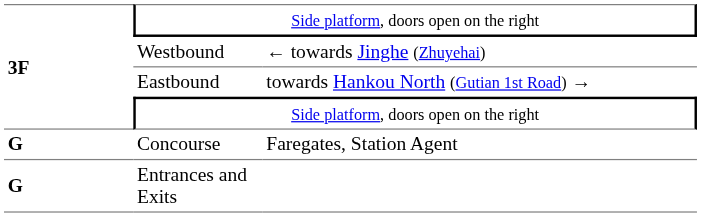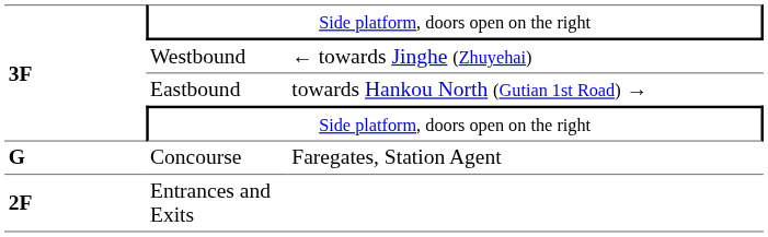 <table cellspacing=0 cellpadding=3>
 <tr>
 <td style="border-bottom:solid 1px gray;border-top:solid 1px gray;" rowspan=4 width=100><strong>3F</strong></td>
 <td style="border-right:solid 2px black;border-left:solid 2px black;border-top:solid 1px gray;border-bottom:solid 2px black;text-align:center;" colspan=2><small><a href='#'>Side platform</a>, doors open on the right</small></td>
 </tr>
 <tr>
 <td style="border-top:solid 0px gray;" width=100>Westbound</td>
 <td style="border-top:solid 0px gray;" width=350>←  towards <a href='#'>Jinghe</a> <small>(<a href='#'>Zhuyehai</a>)</small></td>
 </tr>
 <tr>
 <td style="border-top:solid 1px gray;border-bottom:solid 0px gray;">Eastbound</td>
 <td style="border-top:solid 1px gray;border-bottom:solid 0px gray;">  towards <a href='#'>Hankou North</a> <small>(<a href='#'>Gutian 1st Road</a>)</small> →</td>
 </tr>
 <tr>
 <td style="border-right:solid 2px black;border-left:solid 2px black;border-top:solid 2px black;border-bottom:solid 1px gray;text-align:center;" colspan=2><small><a href='#'>Side platform</a>, doors open on the right</small></td>
 </tr>
 <tr>
 <td style="border-bottom:solid 1px gray;"><strong>G</strong></td>
 <td style="border-bottom:solid 1px gray;">Concourse</td>
 <td style="border-bottom:solid 1px gray;">Faregates, Station Agent</td>
 </tr>
 <tr>
-<td style="border-bottom:solid 1px gray;"><strong>G</strong></td>
+<td style="border-bottom:solid 1px gray;"><strong>2F</strong></td>
 <td style="border-bottom:solid 1px gray;">Entrances and Exits</td>
 <td style="border-bottom:solid 1px gray;"></td>
 </tr>
 </table>
